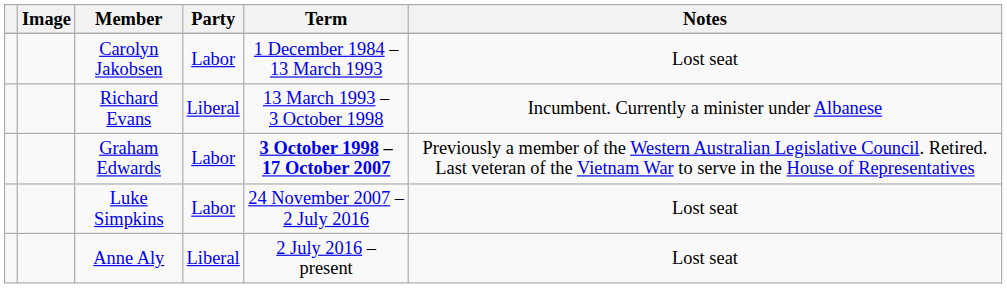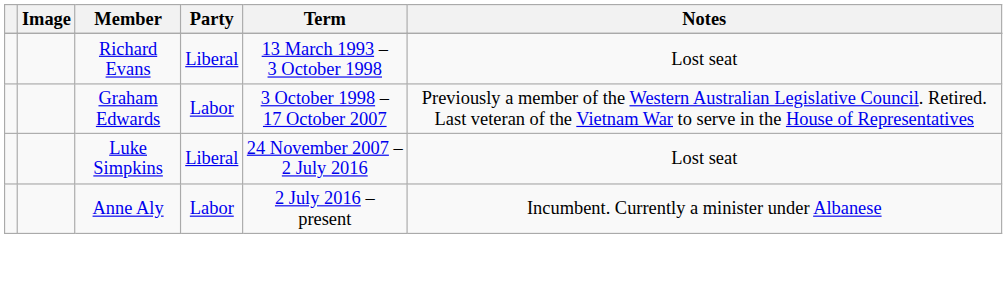 <table class=wikitable style="text-align:center">
 <tr>
 <th></th>
 <th>Image</th>
 <th>Member</th>
 <th>Party</th>
 <th>Term</th>
 <th>Notes</th>
 </tr>
 <tr>
 </tr>
 <tr>
 <td> </td>
 <td></td>
-<td><a href='#'>Carolyn Jakobsen</a><br></td>
-<td><a href='#'>Labor</a></td>
-<td nowrap><a href='#'>1 December 1984</a> –<br><a href='#'>13 March 1993</a></td>
-<td>Lost seat</td>
-</tr>
-<tr>
-<td> </td>
-<td></td>
 <td><a href='#'>Richard Evans</a><br></td>
 <td><a href='#'>Liberal</a></td>
 <td nowrap><a href='#'>13 March 1993</a> –<br><a href='#'>3 October 1998</a></td>
-<td>Incumbent. Currently a minister under <a href='#'>Albanese</a></td>
+<td>Lost seat</td>
 </tr>
 <tr>
 <td> </td>
 <td></td>
 <td><a href='#'>Graham Edwards</a><br></td>
 <td><a href='#'>Labor</a></td>
-<td nowrap><strong><a href='#'>3 October 1998</a> –<br><a href='#'>17 October 2007</a></strong></td>
+<td nowrap><a href='#'>3 October 1998</a> –<br><a href='#'>17 October 2007</a></td>
 <td>Previously a member of the <a href='#'>Western Australian Legislative Council</a>. Retired. Last veteran of the <a href='#'>Vietnam War</a> to serve in the <a href='#'>House of Representatives</a></td>
 </tr>
 <tr>
 <td> </td>
 <td></td>
 <td><a href='#'>Luke Simpkins</a><br></td>
-<td><a href='#'>Labor</a></td>
+<td><a href='#'>Liberal</a></td>
 <td nowrap><a href='#'>24 November 2007</a> –<br><a href='#'>2 July 2016</a></td>
 <td>Lost seat</td>
 </tr>
 <tr>
 <td> </td>
 <td></td>
 <td><a href='#'>Anne Aly</a><br></td>
-<td><a href='#'>Liberal</a></td>
+<td><a href='#'>Labor</a></td>
 <td nowrap><a href='#'>2 July 2016</a> –<br>present</td>
-<td>Lost seat</td>
+<td>Incumbent. Currently a minister under <a href='#'>Albanese</a></td>
 </tr>
 </table>
